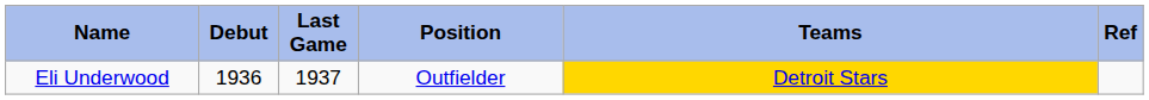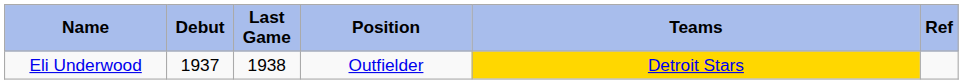 <table class="wikitable" style="width: 100%">
 <tr>
 <th style="background:#a8bdec; width:17%;">Name</th>
 <th style="width:7%; background:#a8bdec;">Debut</th>
 <th style="width:7%; background:#a8bdec;">Last Game</th>
 <th style="width:18%; background:#a8bdec;">Position</th>
 <th style="width:47%; background:#a8bdec;">Teams</th>
 <th style="width:4%; background:#a8bdec;">Ref</th>
 </tr>
 <tr align=center>
 <td><a href='#'>Eli Underwood</a></td>
-<td>1936</td>
 <td>1937</td>
+<td>1938</td>
 <td><a href='#'>Outfielder</a></td>
 <td style="background: gold;"><a href='#'>Detroit Stars</a></td>
 <td></td>
 </tr>
 </table>
